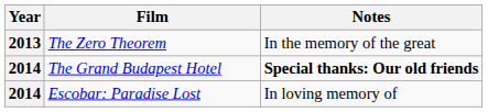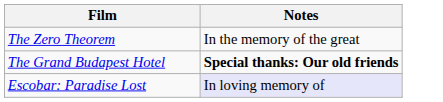 <table class="wikitable">
 <tr>
-<th scope="col">Year</th>
 <th scope="col" style="width:13em;">Film</th>
 <th scope="col">Notes</th>
 </tr>
 <tr>
-<th scope="row">2013</th>
 <td><em><a href='#'>The Zero Theorem</a></em></td>
 <td>In the memory of the great</td>
 </tr>
 <tr>
-<th scope="row">2014</th>
 <td><em><a href='#'>The Grand Budapest Hotel</a></em></td>
 <td><strong>Special thanks: Our old friends</strong></td>
 </tr>
 <tr>
-<th scope="row">2014</th>
 <td><em><a href='#'>Escobar: Paradise Lost</a></em></td>
-<td>In loving memory of</td>
+<td style="background: lavender;">In loving memory of</td>
 </tr>
 </table>
